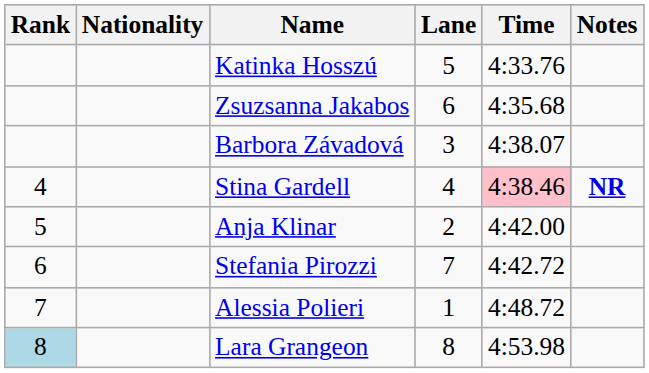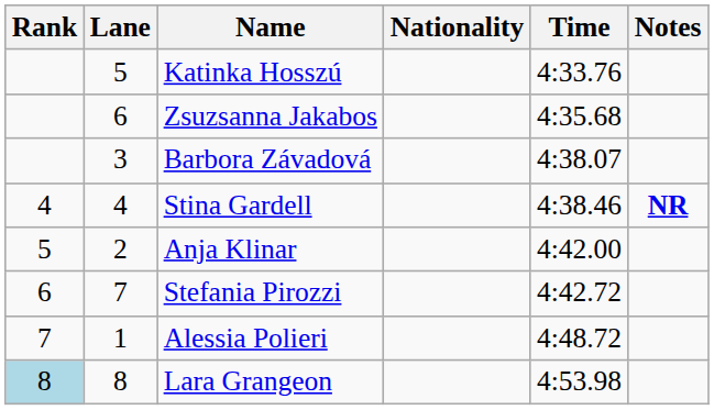 <table class="wikitable sortable" style="text-align:center">
 <tr>
 <th>Rank</th>
+<th>Lane</th>
+<th>Name</th>
 <th>Nationality</th>
-<th>Name</th>
-<th>Lane</th>
 <th>Time</th>
 <th>Notes</th>
 </tr>
 <tr>
 <td></td>
+<td>5</td>
+<td align=left><a href='#'>Katinka Hosszú</a></td>
 <td align=left></td>
-<td align=left><a href='#'>Katinka Hosszú</a></td>
-<td>5</td>
 <td>4:33.76</td>
 <td></td>
 </tr>
 <tr>
 <td></td>
+<td>6</td>
+<td align=left><a href='#'>Zsuzsanna Jakabos</a></td>
 <td align=left></td>
-<td align=left><a href='#'>Zsuzsanna Jakabos</a></td>
-<td>6</td>
 <td>4:35.68</td>
 <td></td>
 </tr>
 <tr>
 <td></td>
+<td>3</td>
+<td align=left><a href='#'>Barbora Závadová</a></td>
 <td align=left></td>
-<td align=left><a href='#'>Barbora Závadová</a></td>
-<td>3</td>
 <td>4:38.07</td>
 <td></td>
 </tr>
 <tr>
 <td>4</td>
+<td>4</td>
+<td align=left><a href='#'>Stina Gardell</a></td>
 <td align=left></td>
-<td align=left><a href='#'>Stina Gardell</a></td>
-<td>4</td>
-<td style="background: pink;">4:38.46</td>
+<td>4:38.46</td>
 <td><strong><a href='#'>NR</a></strong></td>
 </tr>
 <tr>
 <td>5</td>
+<td>2</td>
+<td align=left><a href='#'>Anja Klinar</a></td>
 <td align=left></td>
-<td align=left><a href='#'>Anja Klinar</a></td>
-<td>2</td>
 <td>4:42.00</td>
 <td></td>
 </tr>
 <tr>
 <td>6</td>
+<td>7</td>
+<td align=left><a href='#'>Stefania Pirozzi</a></td>
 <td align=left></td>
-<td align=left><a href='#'>Stefania Pirozzi</a></td>
-<td>7</td>
 <td>4:42.72</td>
 <td></td>
 </tr>
 <tr>
 <td>7</td>
+<td>1</td>
+<td align=left><a href='#'>Alessia Polieri</a></td>
 <td align=left></td>
-<td align=left><a href='#'>Alessia Polieri</a></td>
-<td>1</td>
 <td>4:48.72</td>
 <td></td>
 </tr>
 <tr>
 <td style="background: lightblue;">8</td>
+<td>8</td>
+<td align=left><a href='#'>Lara Grangeon</a></td>
 <td align=left></td>
-<td align=left><a href='#'>Lara Grangeon</a></td>
-<td>8</td>
 <td>4:53.98</td>
 <td></td>
 </tr>
 </table>
